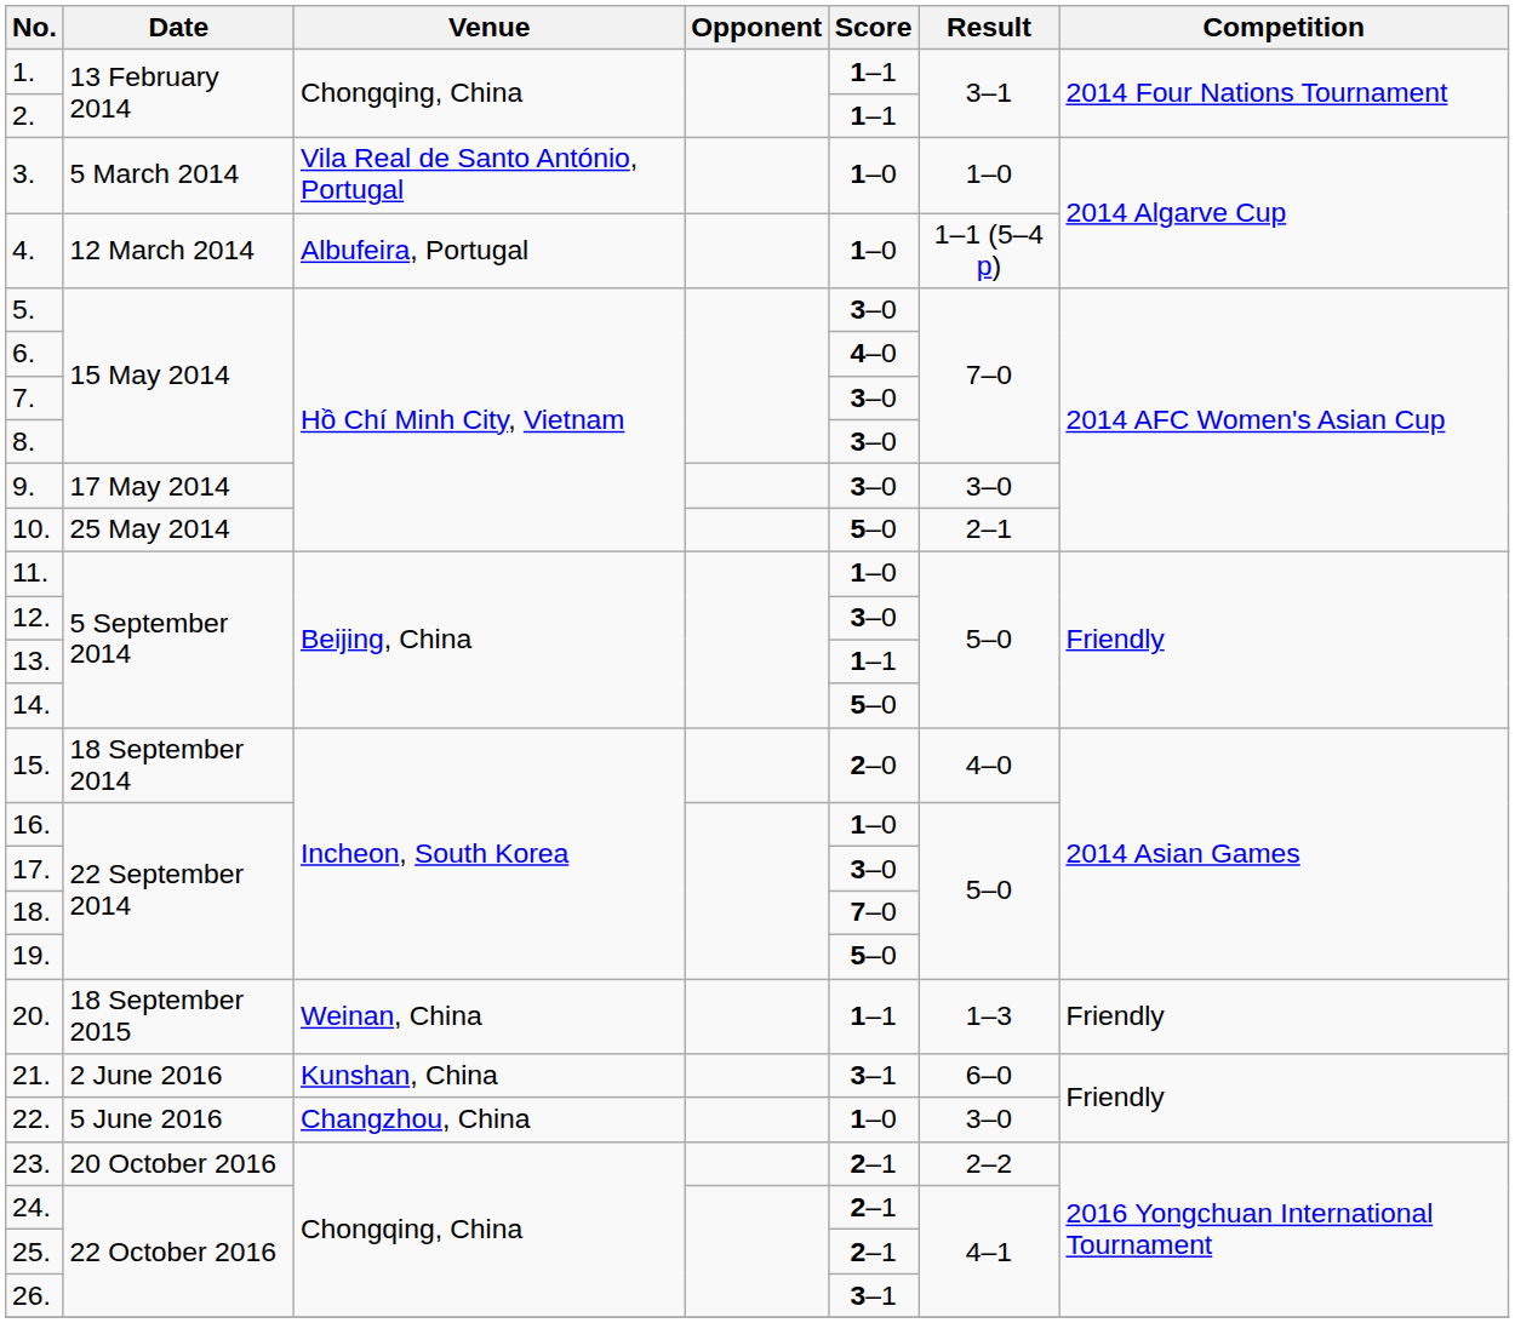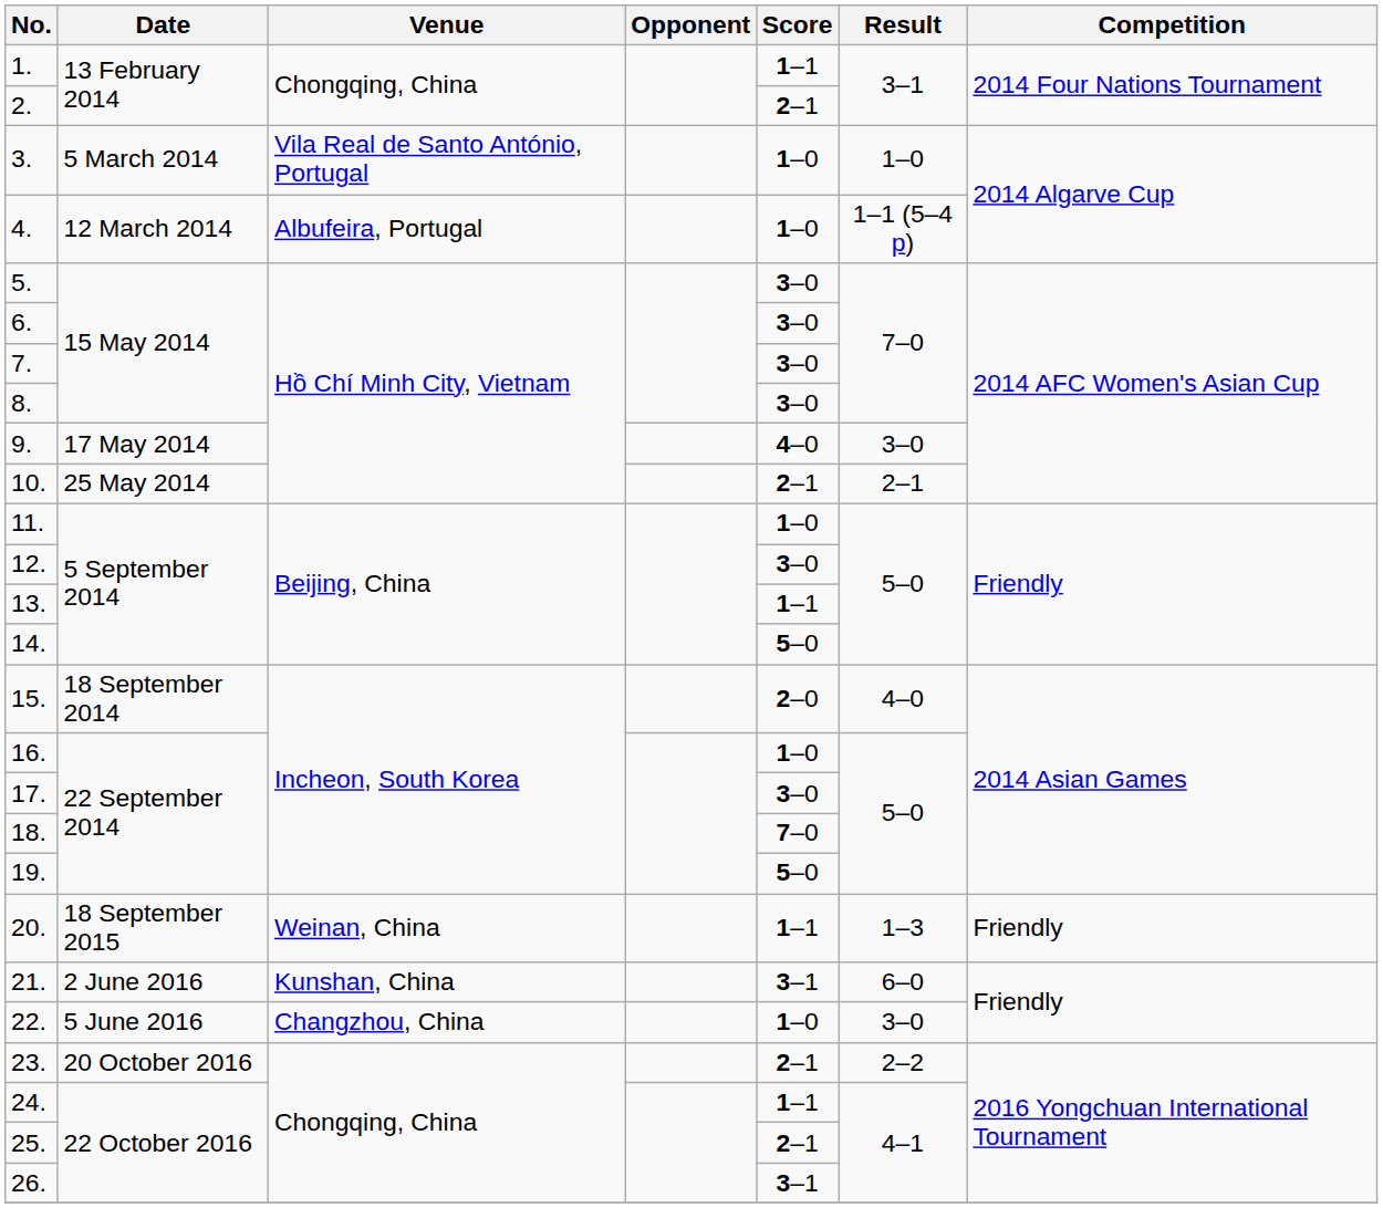 <table class="wikitable">
 <tr>
 <th>No.</th>
 <th>Date</th>
 <th>Venue</th>
 <th>Opponent</th>
 <th>Score</th>
 <th>Result</th>
 <th>Competition</th>
 </tr>
 <tr>
 <td>1.</td>
 <td rowspan=2>13 February 2014</td>
 <td rowspan=2>Chongqing, China</td>
 <td rowspan=2></td>
 <td align=center><strong>1</strong>–1</td>
 <td rowspan=2 align=center>3–1</td>
 <td rowspan=2><a href='#'>2014 Four Nations Tournament</a></td>
 </tr>
 <tr>
 <td>2.</td>
-<td align=center><strong>1</strong>–1</td>
+<td align=center><strong>2</strong>–1</td>
 </tr>
 <tr>
 <td>3.</td>
 <td>5 March 2014</td>
 <td><a href='#'>Vila Real de Santo António</a>, <a href='#'>Portugal</a></td>
 <td></td>
 <td align=center><strong>1</strong>–0</td>
 <td align=center>1–0</td>
 <td rowspan=2><a href='#'>2014 Algarve Cup</a></td>
 </tr>
 <tr>
 <td>4.</td>
 <td>12 March 2014</td>
 <td><a href='#'>Albufeira</a>, Portugal</td>
 <td></td>
 <td align=center><strong>1</strong>–0</td>
 <td align=center>1–1 (5–4 <a href='#'>p</a>)</td>
 </tr>
 <tr>
 <td>5.</td>
 <td rowspan=4>15 May 2014</td>
 <td rowspan=6><a href='#'>Hồ Chí Minh City</a>, <a href='#'>Vietnam</a></td>
 <td rowspan=4></td>
 <td align=center><strong>3</strong>–0</td>
 <td rowspan=4 align=center>7–0</td>
 <td rowspan=6><a href='#'>2014 AFC Women's Asian Cup</a></td>
 </tr>
 <tr>
 <td>6.</td>
-<td align=center><strong>4</strong>–0</td>
+<td align=center><strong>3</strong>–0</td>
 </tr>
 <tr>
 <td>7.</td>
 <td align=center><strong>3</strong>–0</td>
 </tr>
 <tr>
 <td>8.</td>
 <td align=center><strong>3</strong>–0</td>
 </tr>
 <tr>
 <td>9.</td>
 <td>17 May 2014</td>
 <td></td>
-<td align=center><strong>3</strong>–0</td>
+<td align=center><strong>4</strong>–0</td>
 <td align=center>3–0</td>
 </tr>
 <tr>
 <td>10.</td>
 <td>25 May 2014</td>
 <td></td>
-<td align=center><strong>5</strong>–0</td>
+<td align=center><strong>2</strong>–1</td>
 <td align=center>2–1</td>
 </tr>
 <tr>
 <td>11.</td>
 <td rowspan=4>5 September 2014</td>
 <td rowspan=4><a href='#'>Beijing</a>, China</td>
 <td rowspan=4></td>
 <td align=center><strong>1</strong>–0</td>
 <td rowspan=4 align=center>5–0</td>
 <td rowspan=4><a href='#'>Friendly</a></td>
 </tr>
 <tr>
 <td>12.</td>
 <td align=center><strong>3</strong>–0</td>
 </tr>
 <tr>
 <td>13.</td>
 <td align=center><strong>1</strong>–1</td>
 </tr>
 <tr>
 <td>14.</td>
 <td align=center><strong>5</strong>–0</td>
 </tr>
 <tr>
 <td>15.</td>
 <td>18 September 2014</td>
 <td rowspan=5><a href='#'>Incheon</a>, <a href='#'>South Korea</a></td>
 <td></td>
 <td align=center><strong>2</strong>–0</td>
 <td align=center>4–0</td>
 <td rowspan=5><a href='#'>2014 Asian Games</a></td>
 </tr>
 <tr>
 <td>16.</td>
 <td rowspan=4>22 September 2014</td>
 <td rowspan=4></td>
 <td align=center><strong>1</strong>–0</td>
 <td rowspan=4 align=center>5–0</td>
 </tr>
 <tr>
 <td>17.</td>
 <td align=center><strong>3</strong>–0</td>
 </tr>
 <tr>
 <td>18.</td>
 <td align=center><strong>7</strong>–0</td>
 </tr>
 <tr>
 <td>19.</td>
 <td align=center><strong>5</strong>–0</td>
 </tr>
 <tr>
 <td>20.</td>
 <td>18 September 2015</td>
 <td><a href='#'>Weinan</a>, China</td>
 <td></td>
 <td align=center><strong>1</strong>–1</td>
 <td align=center>1–3</td>
 <td>Friendly</td>
 </tr>
 <tr>
 <td>21.</td>
 <td>2 June 2016</td>
 <td><a href='#'>Kunshan</a>, China</td>
 <td></td>
 <td align=center><strong>3</strong>–1</td>
 <td align=center>6–0</td>
 <td rowspan=2>Friendly</td>
 </tr>
 <tr>
 <td>22.</td>
 <td>5 June 2016</td>
 <td><a href='#'>Changzhou</a>, China</td>
 <td></td>
 <td align=center><strong>1</strong>–0</td>
 <td align=center>3–0</td>
 </tr>
 <tr>
 <td>23.</td>
 <td>20 October 2016</td>
 <td rowspan=4>Chongqing, China</td>
 <td></td>
 <td align=center><strong>2</strong>–1</td>
 <td align=center>2–2</td>
 <td rowspan=4><a href='#'>2016 Yongchuan International Tournament</a></td>
 </tr>
 <tr>
 <td>24.</td>
 <td rowspan=3>22 October 2016</td>
 <td rowspan=3></td>
-<td align=center><strong>2</strong>–1</td>
+<td align=center><strong>1</strong>–1</td>
 <td rowspan=3 align=center>4–1</td>
 </tr>
 <tr>
 <td>25.</td>
 <td align=center><strong>2</strong>–1</td>
 </tr>
 <tr>
 <td>26.</td>
 <td align=center><strong>3</strong>–1</td>
 </tr>
 <tr>
 </tr>
 </table>
